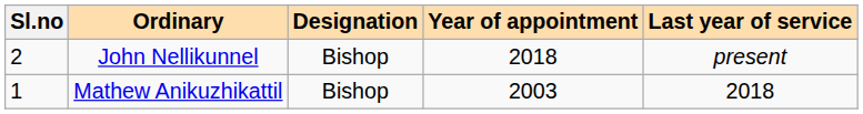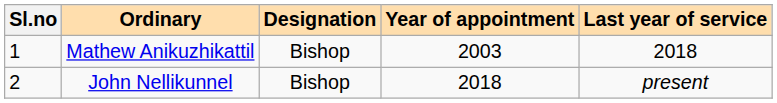 <table class="wikitable">
 <tr>
 <th>Sl.no</th>
 <th style="background: #ffdead;">Ordinary</th>
 <th style="background: #ffdead;">Designation</th>
 <th style="background: #ffdead;">Year of appointment</th>
 <th style="background: #ffdead;">Last year of service</th>
 </tr>
 <tr>
+<td>1</td>
+<td align="center"><a href='#'>Mathew Anikuzhikattil</a></td>
+<td align="center">Bishop</td>
+<td align="center">2003</td>
+<td align="center">2018</td>
+</tr>
+<tr>
 <td>2</td>
 <td align="center"><a href='#'>John Nellikunnel</a></td>
 <td align="center">Bishop</td>
 <td align="center">2018</td>
 <td align="center"><em>present</em></td>
 </tr>
-<tr>
-<td>1</td>
-<td align="center"><a href='#'>Mathew Anikuzhikattil</a></td>
-<td align="center">Bishop</td>
-<td align="center">2003</td>
-<td align="center">2018</td>
-</tr>
 </table>
